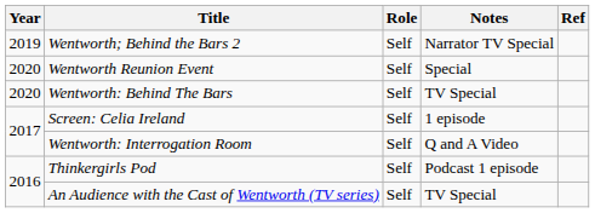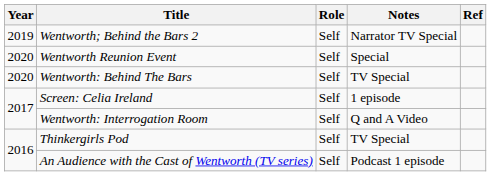 <table class="wikitable">
 <tr>
 <th>Year</th>
 <th>Title</th>
 <th>Role</th>
 <th>Notes</th>
 <th>Ref</th>
 </tr>
 <tr>
 <td>2019</td>
 <td><em>Wentworth; Behind the Bars 2</em></td>
 <td>Self</td>
 <td>Narrator TV Special</td>
 <td></td>
 </tr>
 <tr>
 <td>2020</td>
 <td><em>Wentworth Reunion Event</em></td>
 <td>Self</td>
 <td>Special</td>
 <td></td>
 </tr>
 <tr>
 <td>2020</td>
 <td><em>Wentworth: Behind The Bars</em></td>
 <td>Self</td>
 <td>TV Special</td>
 <td></td>
 </tr>
 <tr>
 <td rowspan="2">2017</td>
 <td><em>Screen: Celia Ireland</em></td>
 <td>Self</td>
 <td>1 episode</td>
 <td></td>
 </tr>
 <tr>
 <td><em>Wentworth: Interrogation Room</em></td>
 <td>Self</td>
 <td>Q and A Video</td>
 <td></td>
 </tr>
 <tr>
 <td rowspan="2">2016</td>
 <td><em>Thinkergirls Pod</em></td>
 <td>Self</td>
-<td>Podcast 1 episode</td>
+<td>TV Special</td>
 <td></td>
 </tr>
 <tr>
 <td><em>An Audience with the Cast of <a href='#'>Wentworth (TV series)</a></em></td>
 <td>Self</td>
-<td>TV Special</td>
+<td>Podcast 1 episode</td>
 <td></td>
 </tr>
 </table>
